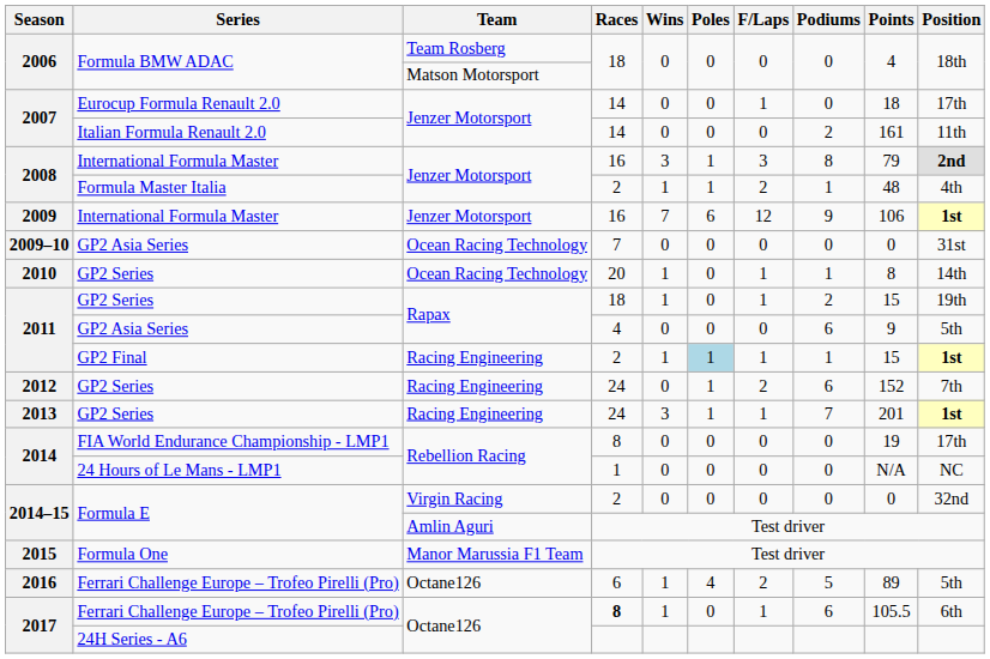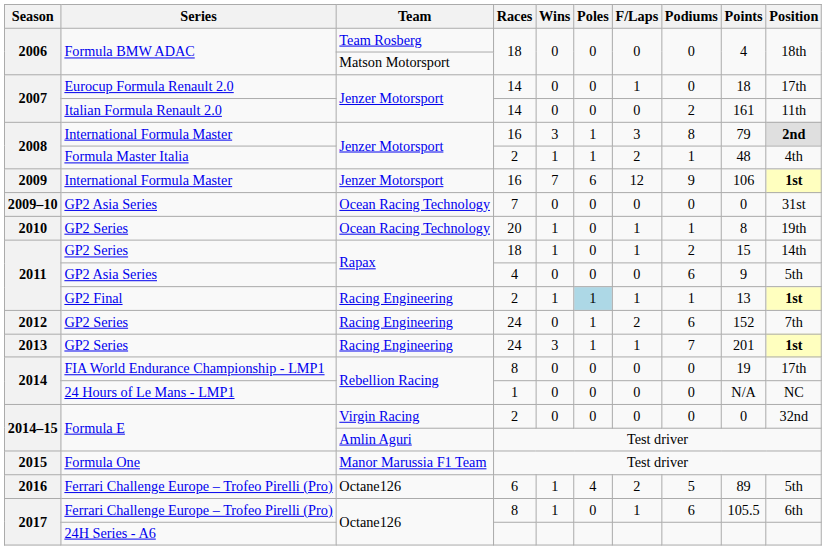 <table class="wikitable" style="font-size: 90%; text-align:center">
 <tr>
 <th>Season</th>
 <th>Series</th>
 <th>Team</th>
 <th>Races</th>
 <th>Wins</th>
 <th>Poles</th>
 <th>F/Laps</th>
 <th>Podiums</th>
 <th>Points</th>
 <th>Position</th>
 </tr>
 <tr>
 <th rowspan=2>2006</th>
 <td align=left rowspan=2><a href='#'>Formula BMW ADAC</a></td>
 <td align=left><a href='#'>Team Rosberg</a></td>
 <td rowspan=2>18</td>
 <td rowspan=2>0</td>
 <td rowspan=2>0</td>
 <td rowspan=2>0</td>
 <td rowspan=2>0</td>
 <td rowspan=2>4</td>
 <td rowspan=2>18th</td>
 </tr>
 <tr>
 <td align=left>Matson Motorsport</td>
 </tr>
 <tr>
 <th rowspan=2>2007</th>
 <td align=left><a href='#'>Eurocup Formula Renault 2.0</a></td>
 <td align=left rowspan=2><a href='#'>Jenzer Motorsport</a></td>
 <td>14</td>
 <td>0</td>
 <td>0</td>
 <td>1</td>
 <td>0</td>
 <td>18</td>
 <td>17th</td>
 </tr>
 <tr>
 <td align=left><a href='#'>Italian Formula Renault 2.0</a></td>
 <td>14</td>
 <td>0</td>
 <td>0</td>
 <td>0</td>
 <td>2</td>
 <td>161</td>
 <td>11th</td>
 </tr>
 <tr>
 <th rowspan=2>2008</th>
 <td align=left><a href='#'>International Formula Master</a></td>
 <td align=left rowspan=2><a href='#'>Jenzer Motorsport</a></td>
 <td>16</td>
 <td>3</td>
 <td>1</td>
 <td>3</td>
 <td>8</td>
 <td>79</td>
 <td style="background:#DFDFDF;"><strong>2nd</strong></td>
 </tr>
 <tr>
 <td align=left><a href='#'>Formula Master Italia</a></td>
 <td>2</td>
 <td>1</td>
 <td>1</td>
 <td>2</td>
 <td>1</td>
 <td>48</td>
 <td>4th</td>
 </tr>
 <tr>
 <th>2009</th>
 <td align=left><a href='#'>International Formula Master</a></td>
 <td align=left><a href='#'>Jenzer Motorsport</a></td>
 <td>16</td>
 <td>7</td>
 <td>6</td>
 <td>12</td>
 <td>9</td>
 <td>106</td>
 <td style="background:#FFFFBF;"><strong>1st</strong></td>
 </tr>
 <tr>
 <th>2009–10</th>
 <td align=left><a href='#'>GP2 Asia Series</a></td>
 <td align=left><a href='#'>Ocean Racing Technology</a></td>
 <td>7</td>
 <td>0</td>
 <td>0</td>
 <td>0</td>
 <td>0</td>
 <td>0</td>
 <td>31st</td>
 </tr>
 <tr>
 <th>2010</th>
 <td align=left><a href='#'>GP2 Series</a></td>
 <td align=left><a href='#'>Ocean Racing Technology</a></td>
 <td>20</td>
 <td>1</td>
 <td>0</td>
 <td>1</td>
 <td>1</td>
 <td>8</td>
-<td>14th</td>
+<td>19th</td>
 </tr>
 <tr>
 <th rowspan=3>2011</th>
 <td align=left><a href='#'>GP2 Series</a></td>
 <td align=left rowspan=2><a href='#'>Rapax</a></td>
 <td>18</td>
 <td>1</td>
 <td>0</td>
 <td>1</td>
 <td>2</td>
 <td>15</td>
-<td>19th</td>
+<td>14th</td>
 </tr>
 <tr>
 <td align=left><a href='#'>GP2 Asia Series</a></td>
 <td>4</td>
 <td>0</td>
 <td>0</td>
 <td>0</td>
 <td>6</td>
 <td>9</td>
 <td>5th</td>
 </tr>
 <tr>
 <td align=left><a href='#'>GP2 Final</a></td>
 <td align=left><a href='#'>Racing Engineering</a></td>
 <td>2</td>
 <td>1</td>
 <td style="background: lightblue;">1</td>
 <td>1</td>
 <td>1</td>
-<td>15</td>
+<td>13</td>
 <td style="background:#FFFFBF;"><strong>1st</strong></td>
 </tr>
 <tr>
 <th>2012</th>
 <td align=left><a href='#'>GP2 Series</a></td>
 <td align=left><a href='#'>Racing Engineering</a></td>
 <td>24</td>
 <td>0</td>
 <td>1</td>
 <td>2</td>
 <td>6</td>
 <td>152</td>
 <td>7th</td>
 </tr>
 <tr>
 <th>2013</th>
 <td align=left><a href='#'>GP2 Series</a></td>
 <td align=left><a href='#'>Racing Engineering</a></td>
 <td>24</td>
 <td>3</td>
 <td>1</td>
 <td>1</td>
 <td>7</td>
 <td>201</td>
 <td style="background:#FFFFBF;"><strong>1st</strong></td>
 </tr>
 <tr>
 <th rowspan=2>2014</th>
 <td align=left><a href='#'>FIA World Endurance Championship - LMP1</a></td>
 <td align=left rowspan="2"><a href='#'>Rebellion Racing</a></td>
 <td>8</td>
 <td>0</td>
 <td>0</td>
 <td>0</td>
 <td>0</td>
 <td>19</td>
 <td>17th</td>
 </tr>
 <tr>
 <td align=left><a href='#'>24 Hours of Le Mans - LMP1</a></td>
 <td>1</td>
 <td>0</td>
 <td>0</td>
 <td>0</td>
 <td>0</td>
 <td>N/A</td>
 <td>NC</td>
 </tr>
 <tr>
 <th rowspan=2>2014–15</th>
 <td rowspan=2 align=left><a href='#'>Formula E</a></td>
 <td align=left><a href='#'>Virgin Racing</a></td>
 <td>2</td>
 <td>0</td>
 <td>0</td>
 <td>0</td>
 <td>0</td>
 <td>0</td>
 <td>32nd</td>
 </tr>
 <tr>
 <td align=left><a href='#'>Amlin Aguri</a></td>
 <td colspan=7>Test driver</td>
 </tr>
 <tr>
 <th>2015</th>
 <td align="left"><a href='#'>Formula One</a></td>
 <td align="left"><a href='#'>Manor Marussia F1 Team</a></td>
 <td colspan="7">Test driver</td>
 </tr>
 <tr>
 <th>2016</th>
 <td align=left><a href='#'>Ferrari Challenge Europe – Trofeo Pirelli (Pro)</a></td>
 <td align=left>Octane126</td>
 <td>6</td>
 <td>1</td>
 <td>4</td>
 <td>2</td>
 <td>5</td>
 <td>89</td>
 <td>5th</td>
 </tr>
 <tr>
 <th rowspan="2">2017</th>
 <td align=left><a href='#'>Ferrari Challenge Europe – Trofeo Pirelli (Pro)</a></td>
 <td rowspan="2" align="left">Octane126</td>
-<td><strong>8</strong></td>
+<td>8</td>
 <td>1</td>
 <td>0</td>
 <td>1</td>
 <td>6</td>
 <td>105.5</td>
 <td>6th</td>
 </tr>
 <tr>
 <td align=left><a href='#'>24H Series - A6</a></td>
 <td></td>
 <td></td>
 <td></td>
 <td></td>
 <td></td>
 <td></td>
 <td></td>
 </tr>
 </table>
